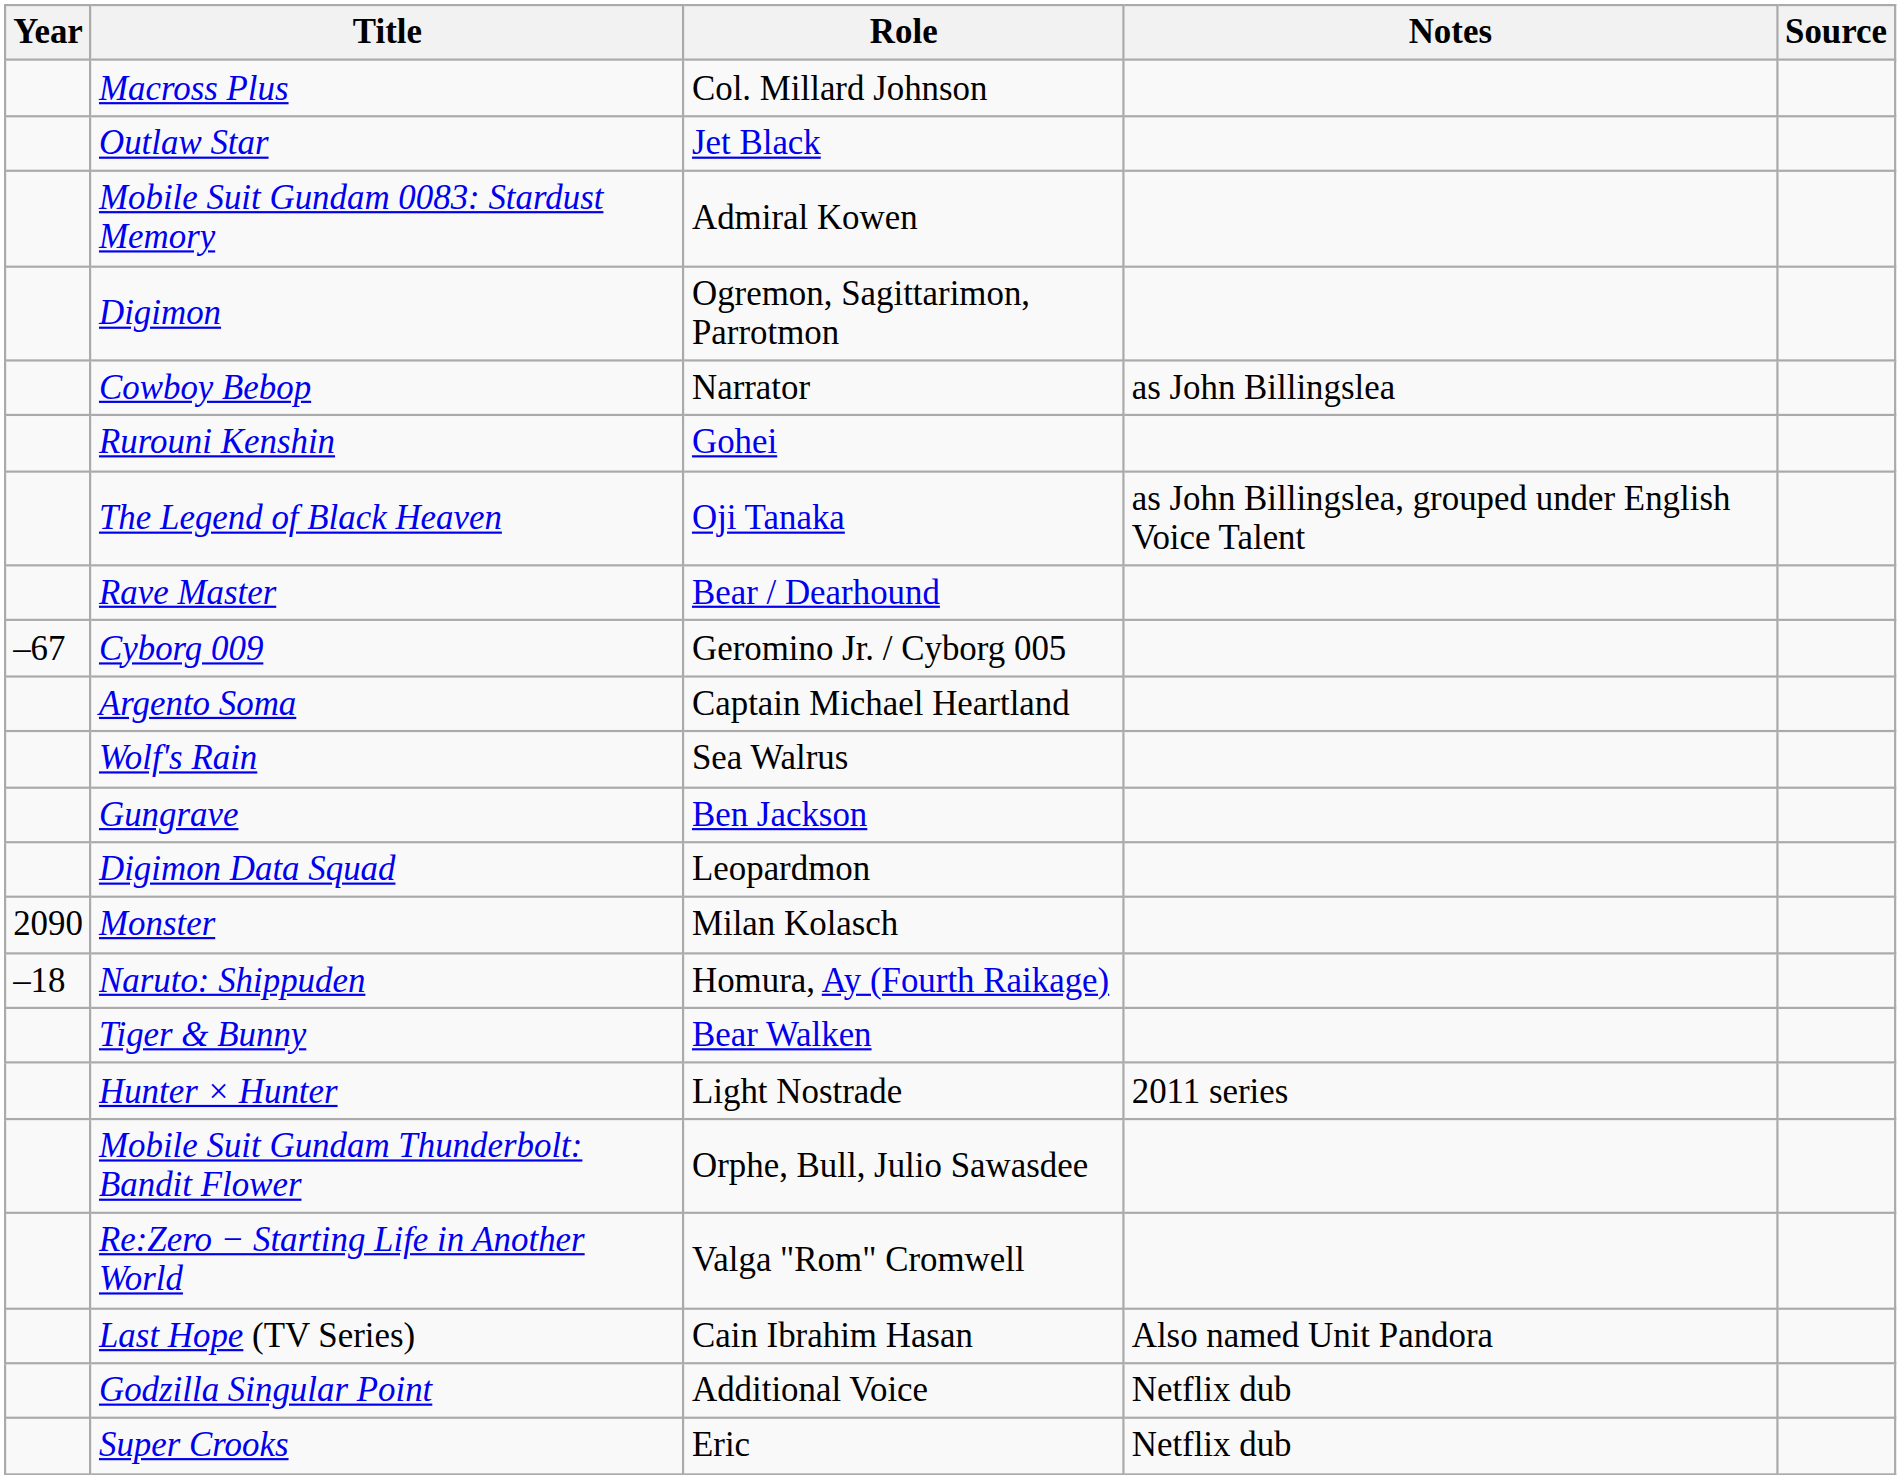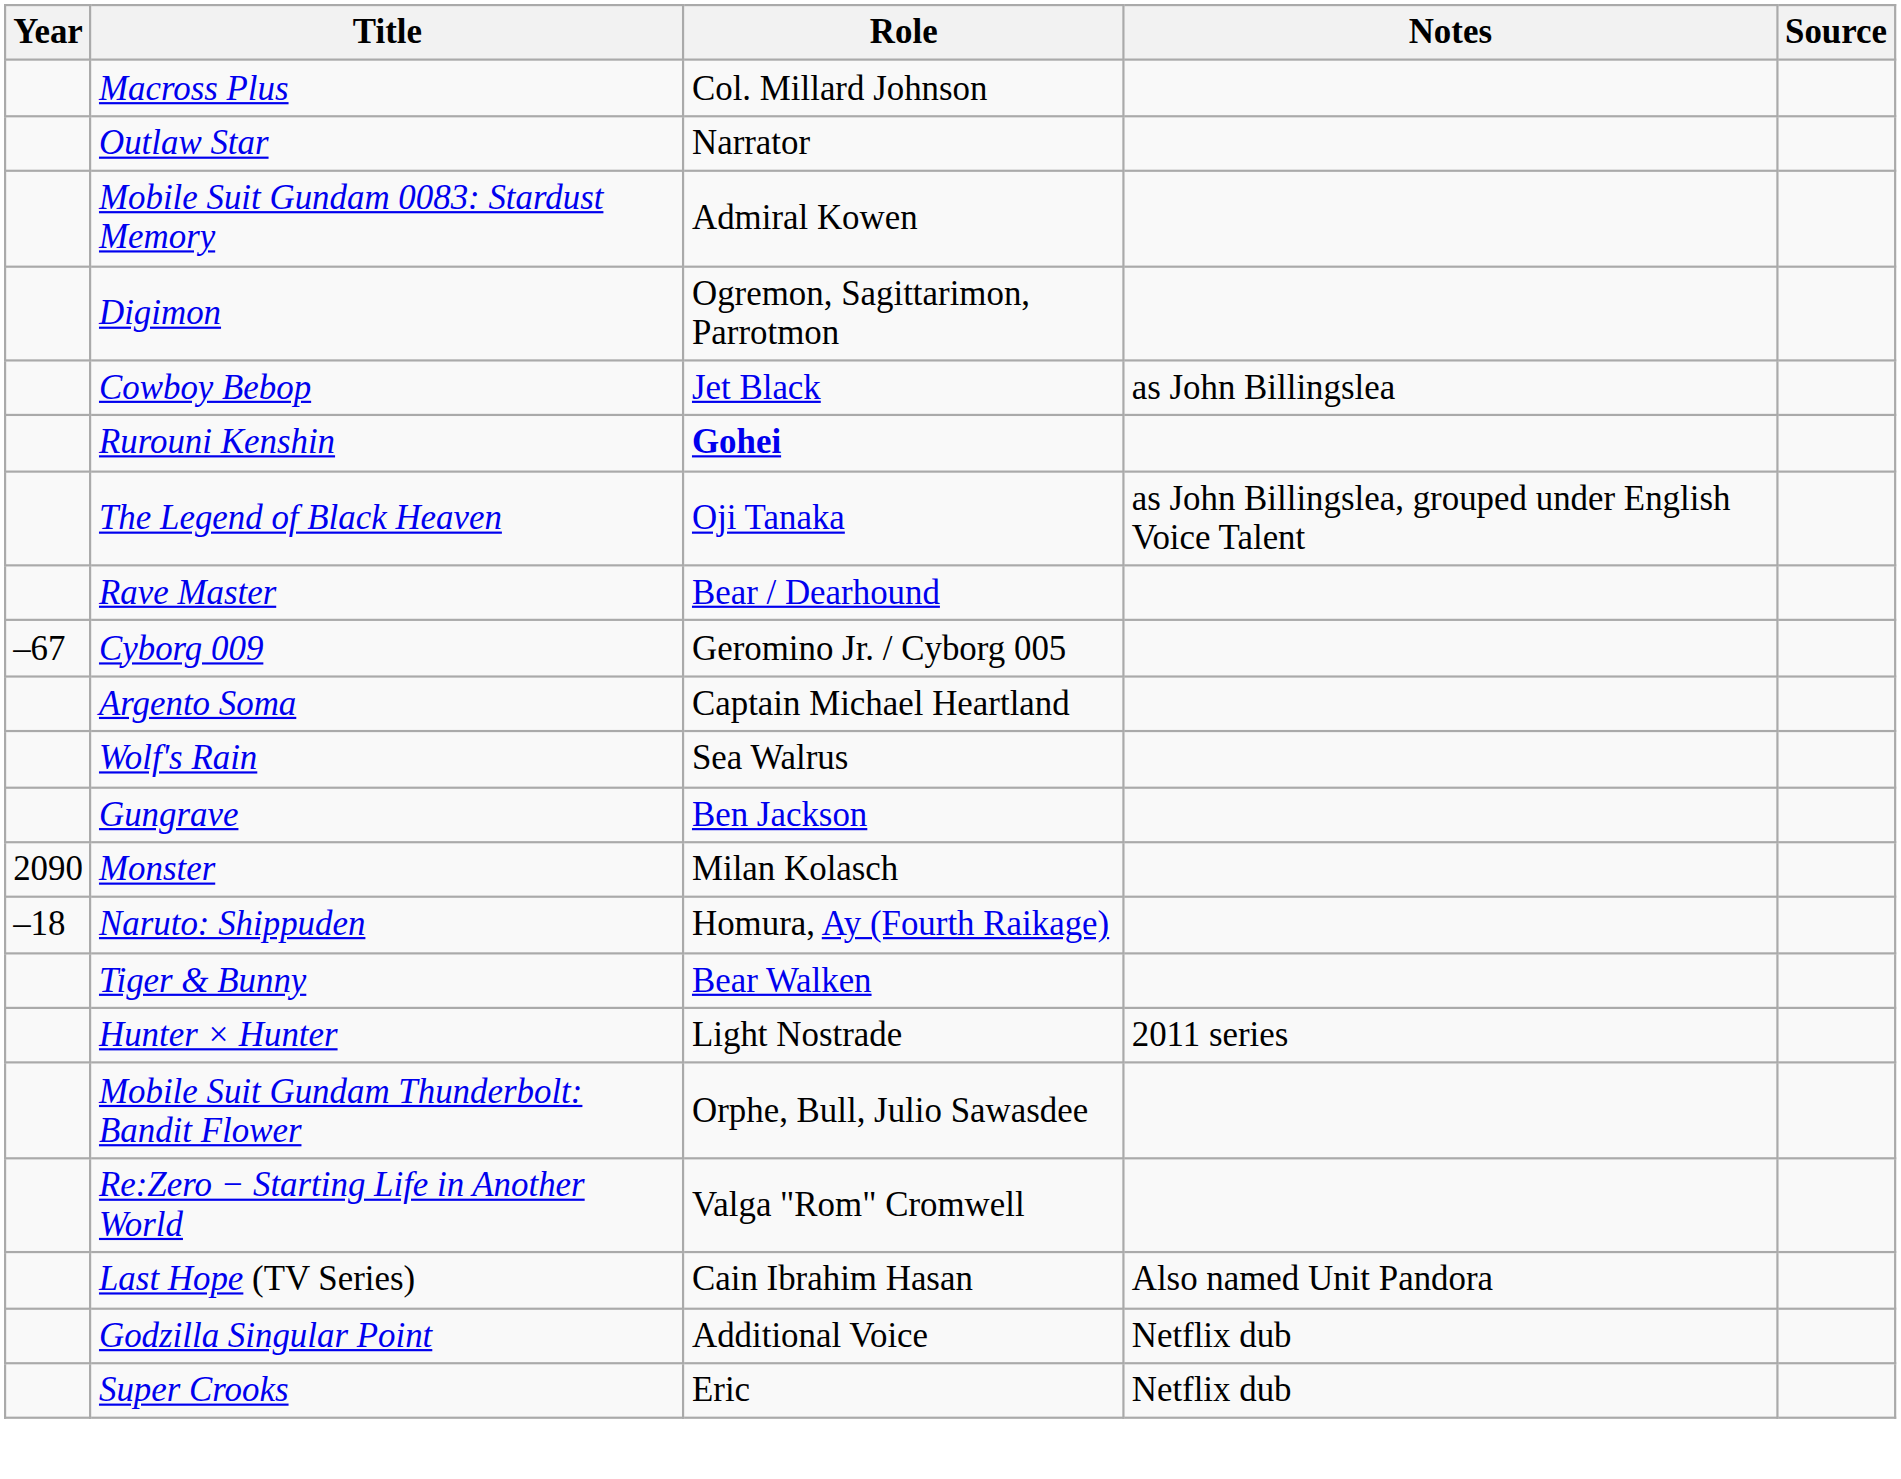 <table class="wikitable sortable plainrowheaders">
 <tr>
 <th>Year</th>
 <th>Title</th>
 <th>Role</th>
 <th class="unsortable">Notes</th>
 <th class="unsortable">Source</th>
 </tr>
 <tr>
 <td></td>
 <td><em><a href='#'>Macross Plus</a></em></td>
 <td>Col. Millard Johnson</td>
 <td></td>
 <td></td>
 </tr>
 <tr>
 <td></td>
 <td><em><a href='#'>Outlaw Star</a></em></td>
-<td><a href='#'>Jet Black</a></td>
+<td>Narrator</td>
 <td></td>
 <td></td>
 </tr>
 <tr>
 <td></td>
 <td><em><a href='#'>Mobile Suit Gundam 0083: Stardust Memory</a></em></td>
 <td>Admiral Kowen</td>
 <td></td>
 <td></td>
 </tr>
 <tr>
 <td></td>
 <td><em><a href='#'>Digimon</a></em></td>
 <td>Ogremon, Sagittarimon, Parrotmon</td>
 <td></td>
 <td></td>
 </tr>
 <tr>
 <td></td>
 <td><em><a href='#'>Cowboy Bebop</a></em></td>
-<td>Narrator</td>
+<td><a href='#'>Jet Black</a></td>
 <td>as John Billingslea</td>
 <td> </td>
 </tr>
 <tr>
 <td></td>
 <td><em><a href='#'>Rurouni Kenshin</a></em></td>
-<td><a href='#'>Gohei</a> </td>
+<td><strong><a href='#'>Gohei</a> </strong></td>
 <td></td>
 <td></td>
 </tr>
 <tr>
 <td></td>
 <td><em><a href='#'>The Legend of Black Heaven</a></em></td>
 <td><a href='#'>Oji Tanaka</a></td>
 <td>as John Billingslea, grouped under English Voice Talent </td>
 <td></td>
 </tr>
 <tr>
 <td></td>
 <td><em><a href='#'>Rave Master</a></em></td>
 <td><a href='#'>Bear / Dearhound</a></td>
 <td></td>
 <td></td>
 </tr>
 <tr>
 <td>–67</td>
 <td><em><a href='#'>Cyborg 009</a></em></td>
 <td>Geromino Jr. / Cyborg 005</td>
 <td></td>
 <td></td>
 </tr>
 <tr>
 <td></td>
 <td><em><a href='#'>Argento Soma</a></em></td>
 <td>Captain Michael Heartland</td>
 <td></td>
 <td></td>
 </tr>
 <tr>
 <td></td>
 <td><em><a href='#'>Wolf's Rain</a></em></td>
 <td>Sea Walrus</td>
 <td></td>
 <td></td>
 </tr>
 <tr>
 <td></td>
 <td><em><a href='#'>Gungrave</a></em></td>
 <td><a href='#'>Ben Jackson</a></td>
-<td></td>
-<td></td>
-</tr>
-<tr>
-<td></td>
-<td><em><a href='#'>Digimon Data Squad</a></em></td>
-<td>Leopardmon</td>
 <td></td>
 <td></td>
 </tr>
 <tr>
 <td>2090</td>
 <td><a href='#'><em>Monster</em></a></td>
 <td>Milan Kolasch</td>
 <td></td>
 <td></td>
 </tr>
 <tr>
 <td>–18</td>
 <td><em><a href='#'>Naruto: Shippuden</a></em></td>
 <td>Homura, <a href='#'>Ay (Fourth Raikage)</a></td>
 <td></td>
 <td></td>
 </tr>
 <tr>
 <td></td>
 <td><em><a href='#'>Tiger & Bunny</a></em></td>
 <td><a href='#'>Bear Walken</a></td>
 <td></td>
 <td></td>
 </tr>
 <tr>
 <td></td>
 <td><em><a href='#'>Hunter × Hunter</a></em></td>
 <td>Light Nostrade</td>
 <td>2011 series</td>
 <td></td>
 </tr>
 <tr>
 <td></td>
 <td><em><a href='#'>Mobile Suit Gundam Thunderbolt: Bandit Flower</a></em></td>
 <td>Orphe, Bull, Julio Sawasdee</td>
 <td></td>
 <td></td>
 </tr>
 <tr>
 <td></td>
 <td><em><a href='#'>Re:Zero − Starting Life in Another World</a></em></td>
 <td>Valga "Rom" Cromwell</td>
 <td></td>
 <td></td>
 </tr>
 <tr>
 <td></td>
 <td><em><a href='#'>Last Hope</a></em> (TV Series)</td>
 <td>Cain Ibrahim Hasan</td>
 <td>Also named Unit Pandora</td>
 <td></td>
 </tr>
 <tr>
 <td></td>
 <td><em><a href='#'>Godzilla Singular Point</a></em></td>
 <td>Additional Voice</td>
 <td>Netflix dub</td>
 <td></td>
 </tr>
 <tr>
 <td></td>
 <td><em><a href='#'>Super Crooks</a></em></td>
 <td>Eric</td>
 <td>Netflix dub</td>
 <td></td>
 </tr>
 </table>
